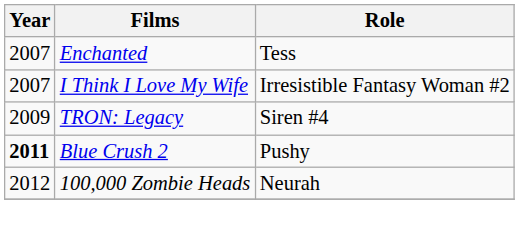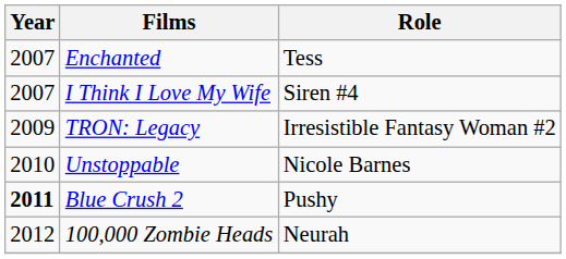 <table Class='wikitable'>
 <tr>
 <th>Year</th>
 <th>Films</th>
 <th>Role</th>
 </tr>
 <tr>
 <td>2007</td>
 <td><em><a href='#'>Enchanted</a></em></td>
 <td>Tess</td>
 </tr>
 <tr>
 <td>2007</td>
 <td><em><a href='#'>I Think I Love My Wife</a></em></td>
-<td>Irresistible Fantasy Woman #2</td>
+<td>Siren #4</td>
 </tr>
 <tr>
 <td>2009</td>
 <td><em><a href='#'>TRON: Legacy</a></em></td>
-<td>Siren #4</td>
+<td>Irresistible Fantasy Woman #2</td>
+</tr>
+<tr>
+<td>2010</td>
+<td><em><a href='#'>Unstoppable</a></em></td>
+<td>Nicole Barnes</td>
 </tr>
 <tr>
 <td><strong>2011</strong></td>
 <td><em><a href='#'>Blue Crush 2</a></em></td>
 <td>Pushy</td>
 </tr>
 <tr>
 <td>2012</td>
 <td><em>100,000 Zombie Heads</em></td>
 <td>Neurah</td>
 </tr>
 <tr>
 </tr>
 </table>
